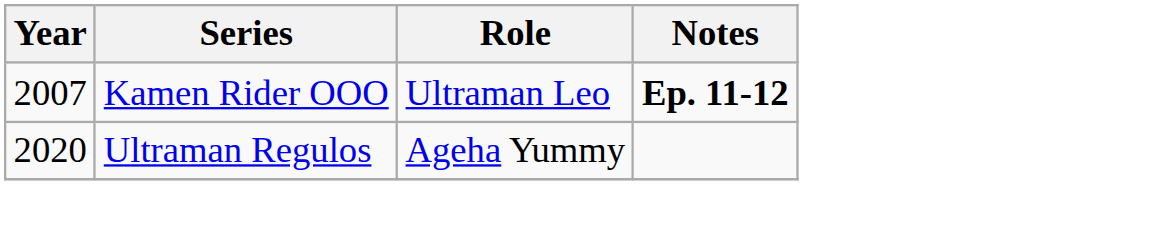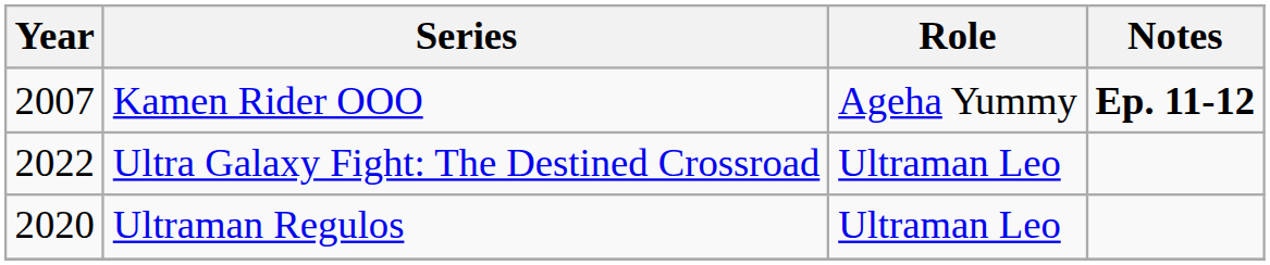 <table class="wikitable">
 <tr>
 <th>Year</th>
 <th>Series</th>
 <th>Role</th>
 <th>Notes</th>
 </tr>
 <tr>
 <td>2007</td>
 <td><a href='#'>Kamen Rider OOO</a></td>
+<td><a href='#'>Ageha</a> Yummy</td>
+<td><strong>Ep. 11-12</strong></td>
+</tr>
+<tr>
+<td>2022</td>
+<td><a href='#'>Ultra Galaxy Fight: The Destined Crossroad</a></td>
 <td><a href='#'>Ultraman Leo</a></td>
-<td><strong>Ep. 11-12</strong></td>
+<td></td>
 </tr>
 <tr>
 <td>2020</td>
 <td><a href='#'>Ultraman Regulos</a></td>
-<td><a href='#'>Ageha</a> Yummy</td>
+<td><a href='#'>Ultraman Leo</a></td>
 <td></td>
 </tr>
 <tr>
 </tr>
 </table>
